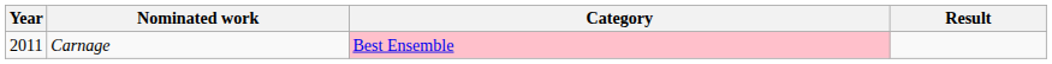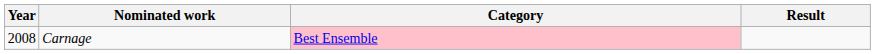 <table class=wikitable>
 <tr>
 <th width=4%>Year</th>
 <th width=29%>Nominated work</th>
 <th width=52%>Category</th>
 <th width=15%>Result</th>
 </tr>
 <tr>
-<td align=center>2011</td>
+<td align=center>2008</td>
 <td><em>Carnage</em></td>
 <td style="background: pink;"><a href='#'>Best Ensemble</a></td>
 <td></td>
 </tr>
 </table>
